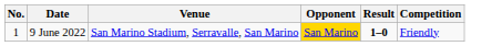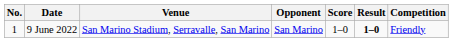 <table class="wikitable sortable">
 <tr>
 <th scope="col">No.</th>
 <th scope="col">Date</th>
 <th scope="col">Venue</th>
 <th scope="col">Opponent</th>
+<th scope="col">Score</th>
 <th scope="col">Result</th>
 <th scope="col">Competition</th>
 </tr>
 <tr>
 <td align="center">1</td>
 <td>9 June 2022</td>
 <td><a href='#'>San Marino Stadium</a>, <a href='#'>Serravalle</a>, <a href='#'>San Marino</a></td>
-<td style="background: gold;"><a href='#'>San Marino</a> </td>
+<td><a href='#'>San Marino</a> </td>
+<td align="center">1–0</td>
 <td align="center"><strong>1–0</strong></td>
 <td><a href='#'>Friendly</a></td>
 </tr>
 </table>
